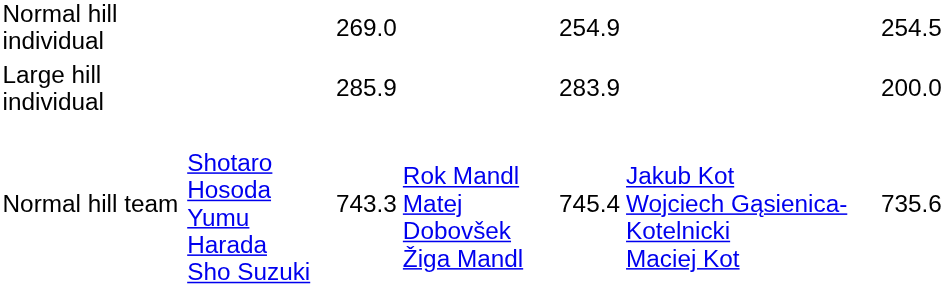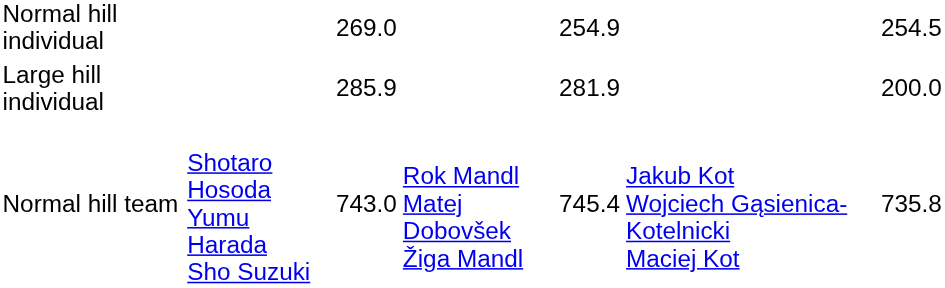 <table>
 <tr>
 <td>Normal hill individual<br></td>
 <td></td>
 <td>269.0</td>
 <td></td>
 <td>254.9</td>
 <td></td>
 <td>254.5</td>
 </tr>
 <tr>
 <td>Large hill individual<br></td>
 <td></td>
 <td>285.9</td>
 <td></td>
-<td>283.9</td>
+<td>281.9</td>
 <td></td>
 <td>200.0</td>
 </tr>
 <tr>
 <td>Normal hill team<br></td>
 <td><br><a href='#'>Shotaro Hosoda</a><br><a href='#'>Yumu Harada</a><br><a href='#'>Sho Suzuki</a></td>
-<td>743.3</td>
+<td>743.0</td>
 <td><br><a href='#'>Rok Mandl</a><br><a href='#'>Matej Dobovšek</a><br><a href='#'>Žiga Mandl</a></td>
 <td>745.4</td>
 <td><br><a href='#'>Jakub Kot</a><br><a href='#'>Wojciech Gąsienica-Kotelnicki</a><br><a href='#'>Maciej Kot</a></td>
-<td>735.6</td>
+<td>735.8</td>
 </tr>
 </table>
